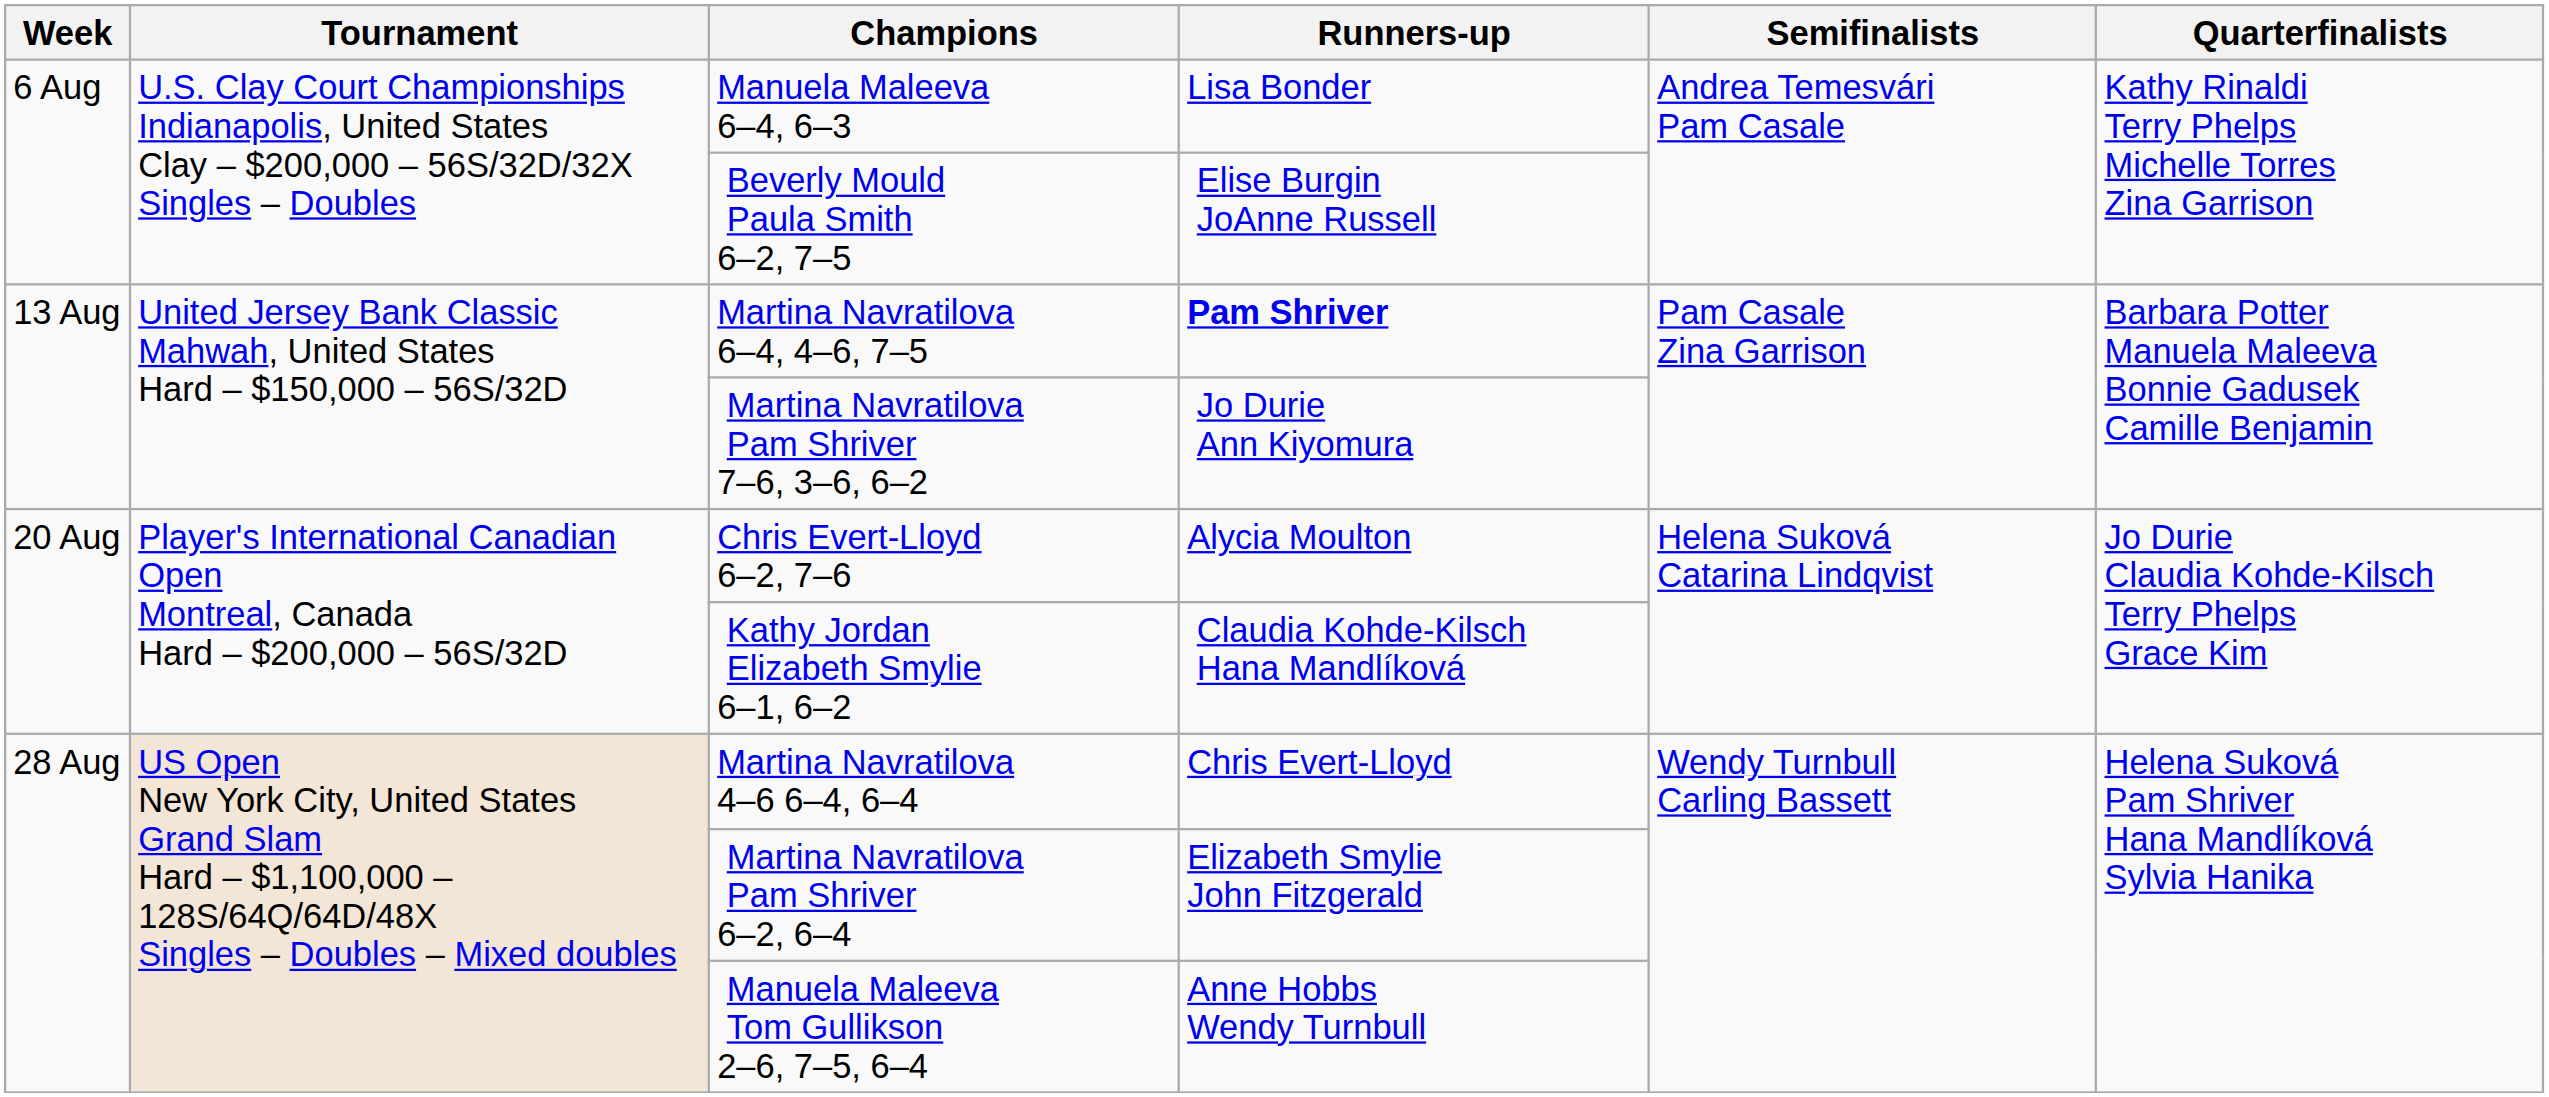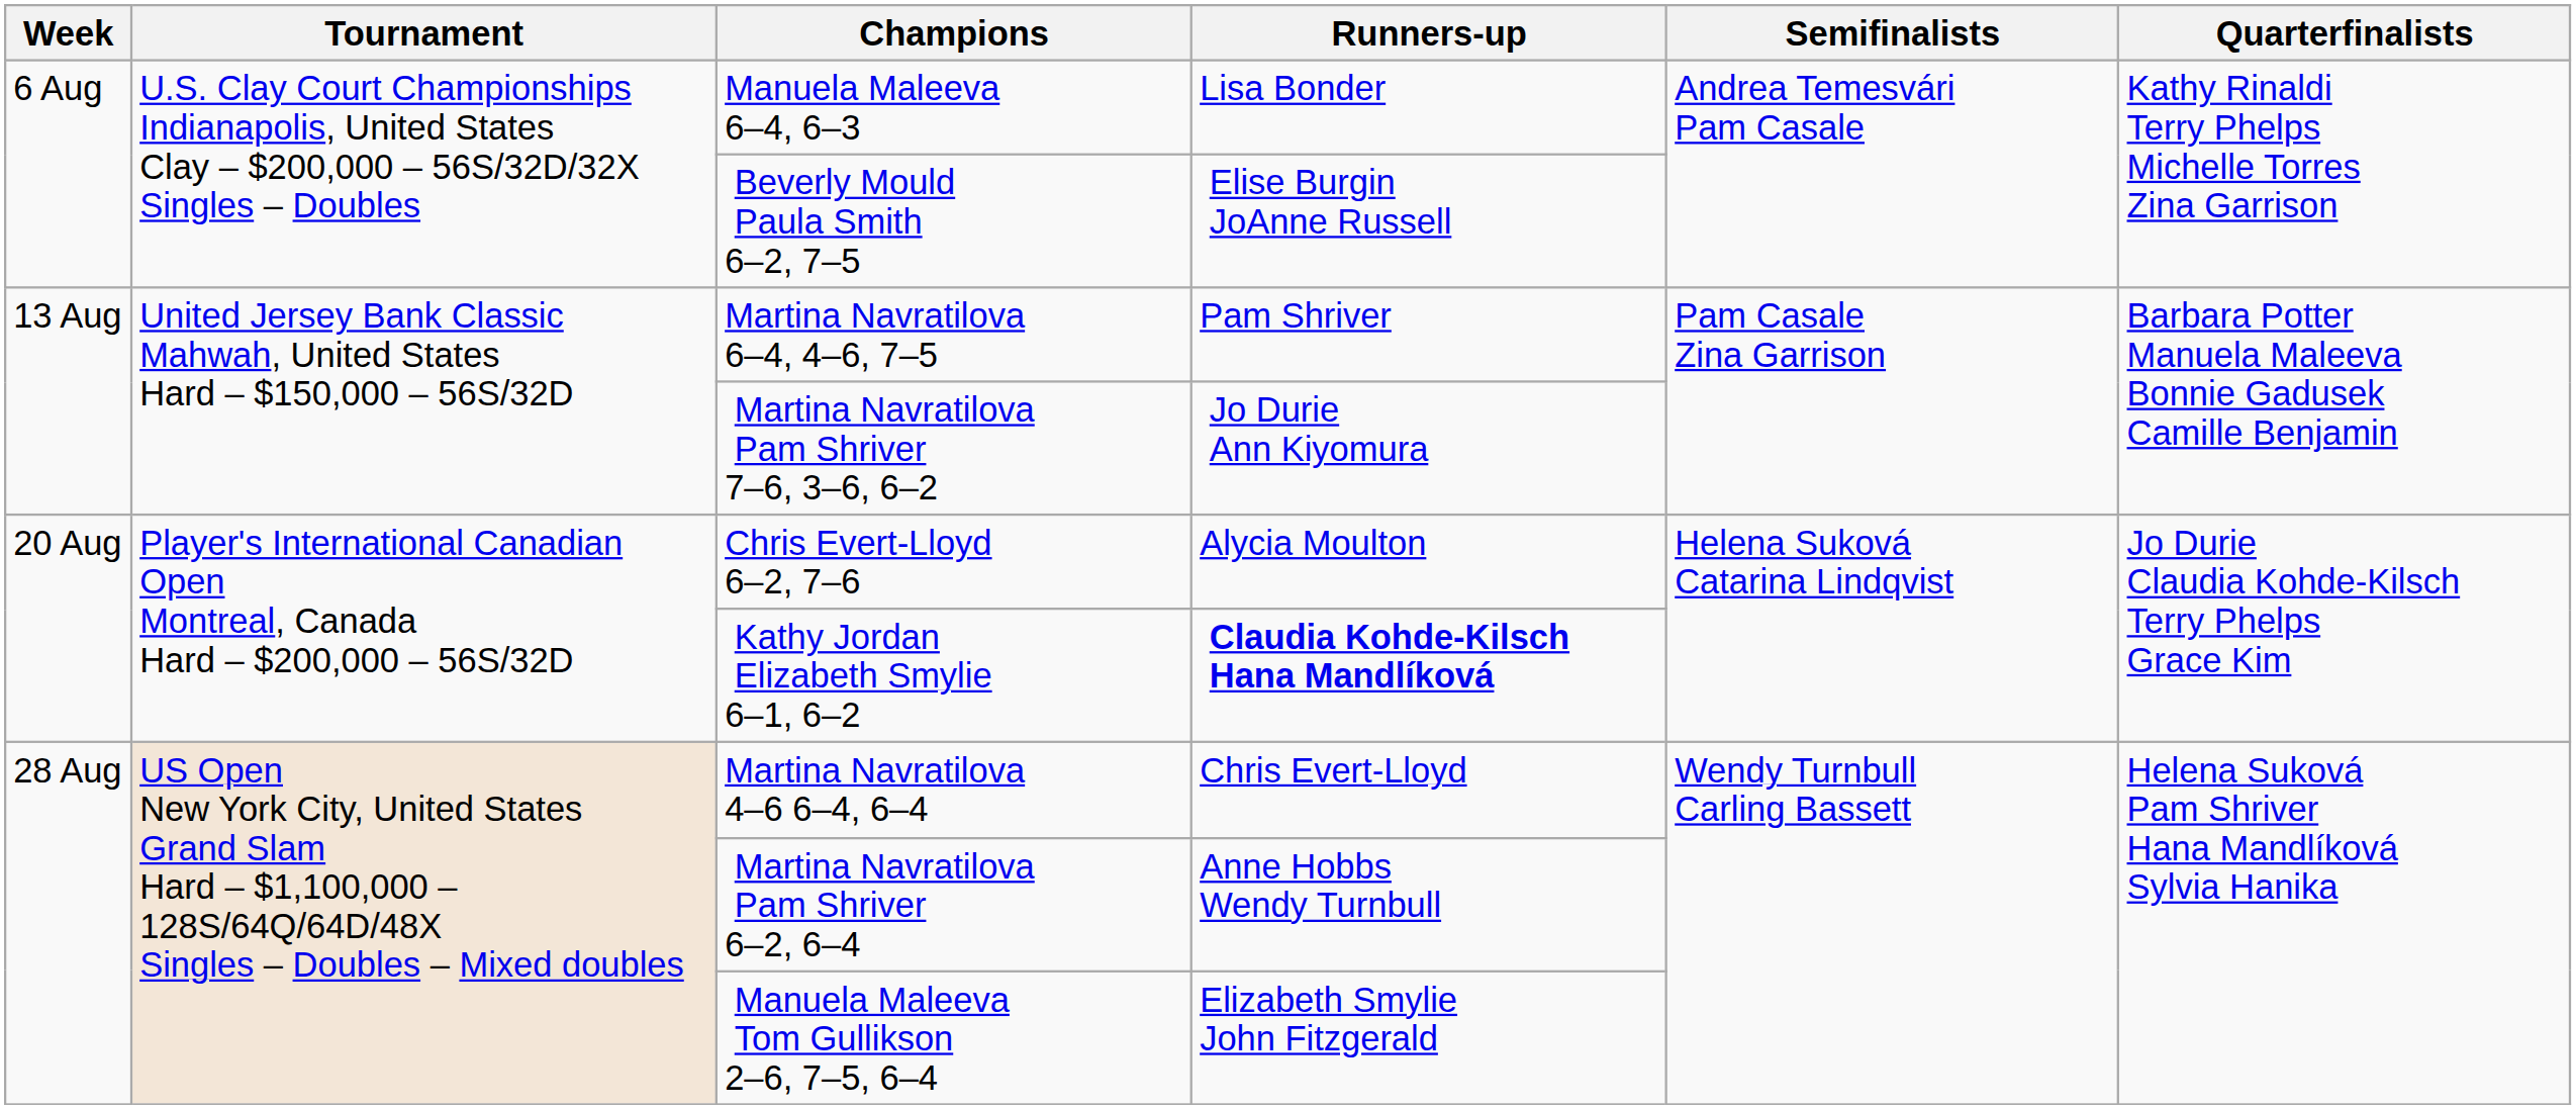 <table class=wikitable style=font-size:95%>
 <tr>
 <th style="width:48px;">Week</th>
 <th style="width:248px;">Tournament</th>
 <th style="width:200px;">Champions</th>
 <th style="width:200px;">Runners-up</th>
 <th style="width:190px;">Semifinalists</th>
 <th style="width:190px;">Quarterfinalists</th>
 </tr>
 <tr valign="top">
 <td rowspan=2>6 Aug</td>
 <td rowspan=2><a href='#'>U.S. Clay Court Championships</a><br> <a href='#'>Indianapolis</a>, United States<br>Clay – $200,000 – 56S/32D/32X <br> <a href='#'>Singles</a> – <a href='#'>Doubles</a></td>
 <td> <a href='#'>Manuela Maleeva</a><br>6–4, 6–3</td>
 <td> <a href='#'>Lisa Bonder</a></td>
 <td rowspan=2> <a href='#'>Andrea Temesvári</a> <br> <a href='#'>Pam Casale</a></td>
 <td rowspan=2> <a href='#'>Kathy Rinaldi</a>  <br> <a href='#'>Terry Phelps</a> <br> <a href='#'>Michelle Torres</a> <br> <a href='#'>Zina Garrison</a></td>
 </tr>
 <tr valign="top">
 <td> <a href='#'>Beverly Mould</a><br> <a href='#'>Paula Smith</a><br>6–2, 7–5</td>
 <td> <a href='#'>Elise Burgin</a><br> <a href='#'>JoAnne Russell</a></td>
 </tr>
 <tr valign="top">
 <td rowspan=2>13 Aug</td>
 <td rowspan=2><a href='#'>United Jersey Bank Classic</a><br> <a href='#'>Mahwah</a>, United States<br>Hard – $150,000 – 56S/32D</td>
 <td> <a href='#'>Martina Navratilova</a><br>6–4, 4–6, 7–5</td>
-<td><strong> <a href='#'>Pam Shriver</a></strong></td>
+<td> <a href='#'>Pam Shriver</a></td>
 <td rowspan=2> <a href='#'>Pam Casale</a> <br> <a href='#'>Zina Garrison</a></td>
 <td rowspan=2> <a href='#'>Barbara Potter</a>  <br> <a href='#'>Manuela Maleeva</a> <br> <a href='#'>Bonnie Gadusek</a> <br> <a href='#'>Camille Benjamin</a></td>
 </tr>
 <tr valign="top">
 <td> <a href='#'>Martina Navratilova</a><br> <a href='#'>Pam Shriver</a><br>7–6, 3–6, 6–2</td>
 <td> <a href='#'>Jo Durie</a><br> <a href='#'>Ann Kiyomura</a></td>
 </tr>
 <tr valign="top">
 <td rowspan=2>20 Aug</td>
 <td rowspan=2><a href='#'>Player's International Canadian Open</a><br> <a href='#'>Montreal</a>, Canada<br>Hard – $200,000 – 56S/32D</td>
 <td> <a href='#'>Chris Evert-Lloyd</a><br>6–2, 7–6</td>
 <td> <a href='#'>Alycia Moulton</a></td>
 <td rowspan=2> <a href='#'>Helena Suková</a> <br> <a href='#'>Catarina Lindqvist</a></td>
 <td rowspan=2> <a href='#'>Jo Durie</a>  <br> <a href='#'>Claudia Kohde-Kilsch</a> <br> <a href='#'>Terry Phelps</a> <br> <a href='#'>Grace Kim</a></td>
 </tr>
 <tr valign="top">
 <td> <a href='#'>Kathy Jordan</a><br> <a href='#'>Elizabeth Smylie</a><br>6–1, 6–2</td>
-<td> <a href='#'>Claudia Kohde-Kilsch</a><br> <a href='#'>Hana Mandlíková</a></td>
+<td><strong> <a href='#'>Claudia Kohde-Kilsch</a><br> <a href='#'>Hana Mandlíková</a></strong></td>
 </tr>
 <tr valign=top>
 <td rowspan=3>28 Aug</td>
 <td rowspan=3 style="background:#f3e6d7;"><a href='#'>US Open</a><br> New York City, United States<br><a href='#'>Grand Slam</a><br>Hard – $1,100,000 – 128S/64Q/64D/48X <br><a href='#'>Singles</a> – <a href='#'>Doubles</a> – <a href='#'>Mixed doubles</a></td>
 <td> <a href='#'>Martina Navratilova</a> <br>4–6 6–4, 6–4</td>
 <td> <a href='#'>Chris Evert-Lloyd</a></td>
 <td rowspan=3> <a href='#'>Wendy Turnbull</a> <br> <a href='#'>Carling Bassett</a> <br></td>
 <td rowspan=3> <a href='#'>Helena Suková</a> <br> <a href='#'>Pam Shriver</a><br>  <a href='#'>Hana Mandlíková</a> <br> <a href='#'>Sylvia Hanika</a><br></td>
 </tr>
 <tr valign="top">
 <td> <a href='#'>Martina Navratilova</a><br> <a href='#'>Pam Shriver</a> <br>6–2, 6–4</td>
-<td> <a href='#'>Elizabeth Smylie</a><br>  <a href='#'>John Fitzgerald</a></td>
+<td> <a href='#'>Anne Hobbs</a><br>  <a href='#'>Wendy Turnbull</a></td>
 </tr>
 <tr valign="top">
 <td> <a href='#'>Manuela Maleeva</a><br> <a href='#'>Tom Gullikson</a> <br>2–6, 7–5, 6–4</td>
-<td> <a href='#'>Anne Hobbs</a><br>  <a href='#'>Wendy Turnbull</a></td>
+<td> <a href='#'>Elizabeth Smylie</a><br>  <a href='#'>John Fitzgerald</a></td>
 </tr>
 </table>
